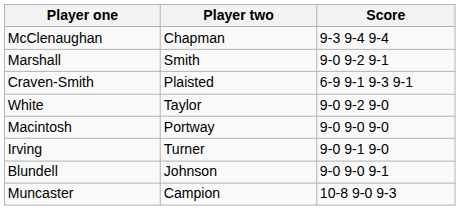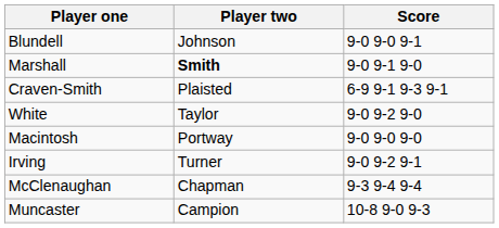 <table class="wikitable">
 <tr>
 <th width=170>Player one</th>
 <th width=170>Player two</th>
 <th width=150>Score</th>
 </tr>
 <tr>
-<td> McClenaughan</td>
-<td> Chapman</td>
-<td>9-3 9-4 9-4</td>
+<td> Blundell</td>
+<td> Johnson</td>
+<td>9-0 9-0 9-1</td>
 </tr>
 <tr>
 <td> Marshall</td>
-<td> Smith</td>
-<td>9-0 9-2 9-1</td>
+<td><strong> Smith</strong></td>
+<td>9-0 9-1 9-0</td>
 </tr>
 <tr>
 <td> Craven-Smith</td>
 <td> Plaisted</td>
 <td>6-9 9-1 9-3 9-1</td>
 </tr>
 <tr>
 <td> White</td>
 <td> Taylor</td>
 <td>9-0 9-2 9-0</td>
 </tr>
 <tr>
 <td> Macintosh</td>
 <td> Portway</td>
 <td>9-0 9-0 9-0</td>
 </tr>
 <tr>
 <td> Irving</td>
 <td> Turner</td>
-<td>9-0 9-1 9-0</td>
+<td>9-0 9-2 9-1</td>
 </tr>
 <tr>
-<td> Blundell</td>
-<td> Johnson</td>
-<td>9-0 9-0 9-1</td>
+<td> McClenaughan</td>
+<td> Chapman</td>
+<td>9-3 9-4 9-4</td>
 </tr>
 <tr>
 <td> Muncaster</td>
 <td> Campion</td>
 <td>10-8 9-0 9-3</td>
 </tr>
 </table>
